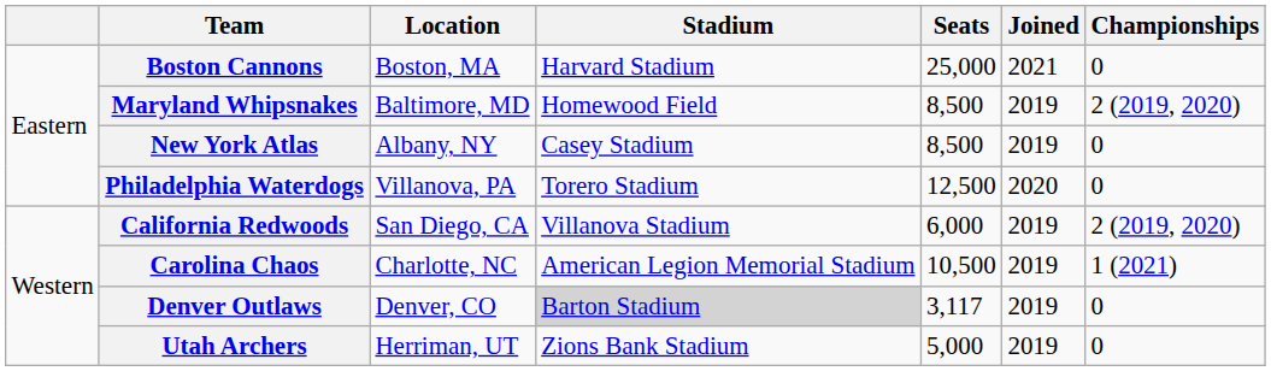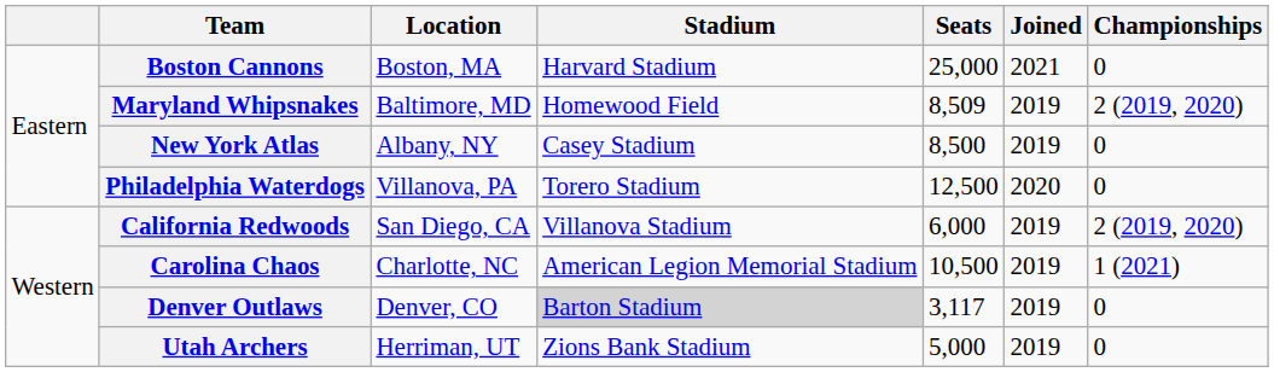 <table class="wikitable sortable plainrowheaders">
 <tr>
 <th scope="col"></th>
 <th scope="col">Team</th>
 <th scope="col" class="unsortable">Location</th>
 <th scope="col" class="unsortable">Stadium</th>
 <th scope="col">Seats</th>
 <th scope="col">Joined</th>
 <th scope="col">Championships</th>
 </tr>
 <tr>
 <td rowspan="4">Eastern</td>
 <th scope="row"><a href='#'>Boston Cannons</a></th>
 <td><a href='#'>Boston, MA</a></td>
 <td><a href='#'>Harvard Stadium</a></td>
 <td>25,000</td>
 <td>2021</td>
 <td>0</td>
 </tr>
 <tr>
 <th scope="row"><a href='#'>Maryland Whipsnakes</a></th>
 <td><a href='#'>Baltimore, MD</a></td>
 <td><a href='#'>Homewood Field</a></td>
-<td>8,500</td>
+<td>8,509</td>
 <td>2019</td>
 <td>2 (<a href='#'>2019</a>, <a href='#'>2020</a>)</td>
 </tr>
 <tr>
 <th scope="row"><a href='#'>New York Atlas</a></th>
 <td><a href='#'>Albany, NY</a></td>
 <td><a href='#'>Casey Stadium</a></td>
 <td>8,500</td>
 <td>2019</td>
 <td>0</td>
 </tr>
 <tr>
 <th scope="row"><a href='#'>Philadelphia Waterdogs</a></th>
 <td><a href='#'>Villanova, PA</a></td>
 <td><a href='#'>Torero Stadium</a></td>
 <td>12,500</td>
 <td>2020</td>
 <td>0</td>
 </tr>
 <tr>
 <td rowspan="4">Western</td>
 <th scope="row"><a href='#'>California Redwoods</a></th>
 <td><a href='#'>San Diego, CA</a></td>
 <td><a href='#'>Villanova Stadium</a></td>
 <td>6,000</td>
 <td>2019</td>
 <td>2 (<a href='#'>2019</a>, <a href='#'>2020</a>)</td>
 </tr>
 <tr>
 <th scope="row"><a href='#'>Carolina Chaos</a></th>
 <td><a href='#'>Charlotte, NC</a></td>
 <td><a href='#'>American Legion Memorial Stadium</a></td>
 <td>10,500</td>
 <td>2019</td>
 <td>1 (<a href='#'>2021</a>)</td>
 </tr>
 <tr>
 <th scope="row"><a href='#'>Denver Outlaws</a></th>
 <td><a href='#'>Denver, CO</a></td>
 <td style="background: lightgrey;"><a href='#'>Barton Stadium</a></td>
 <td>3,117</td>
 <td>2019</td>
 <td>0</td>
 </tr>
 <tr>
 <th scope="row"><a href='#'>Utah Archers</a></th>
 <td><a href='#'>Herriman, UT</a></td>
 <td><a href='#'>Zions Bank Stadium</a></td>
 <td>5,000</td>
 <td>2019</td>
 <td>0</td>
 </tr>
 </table>
